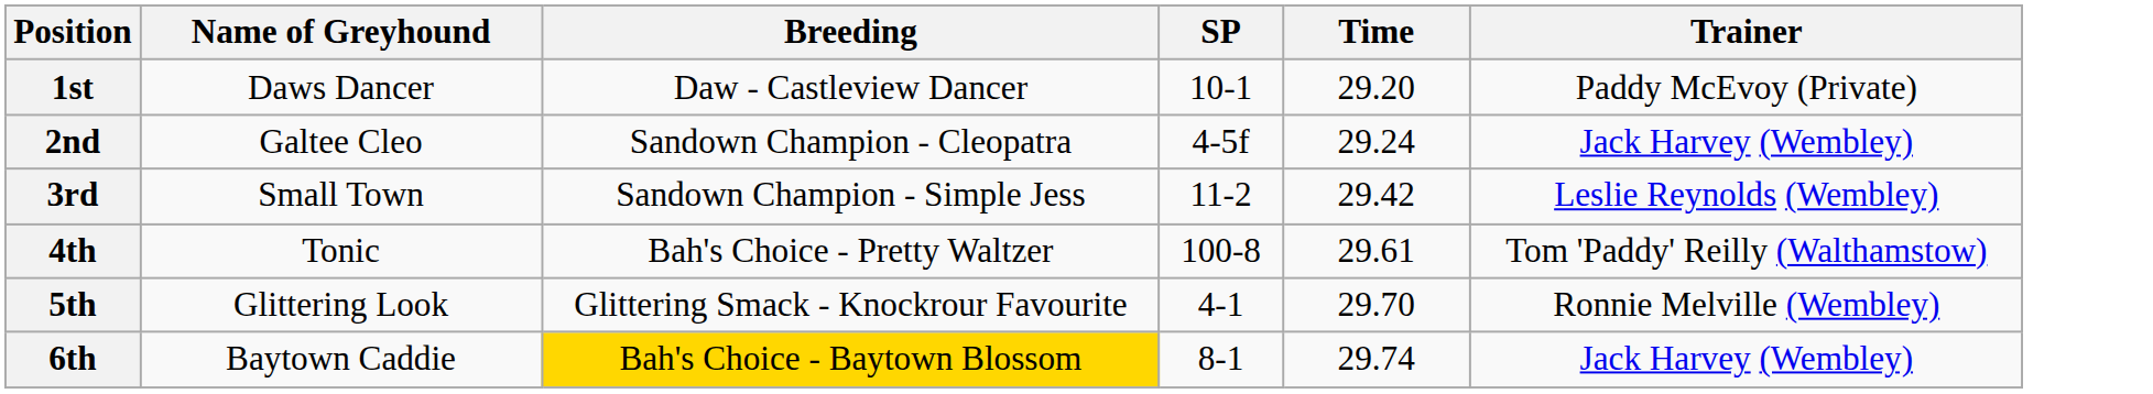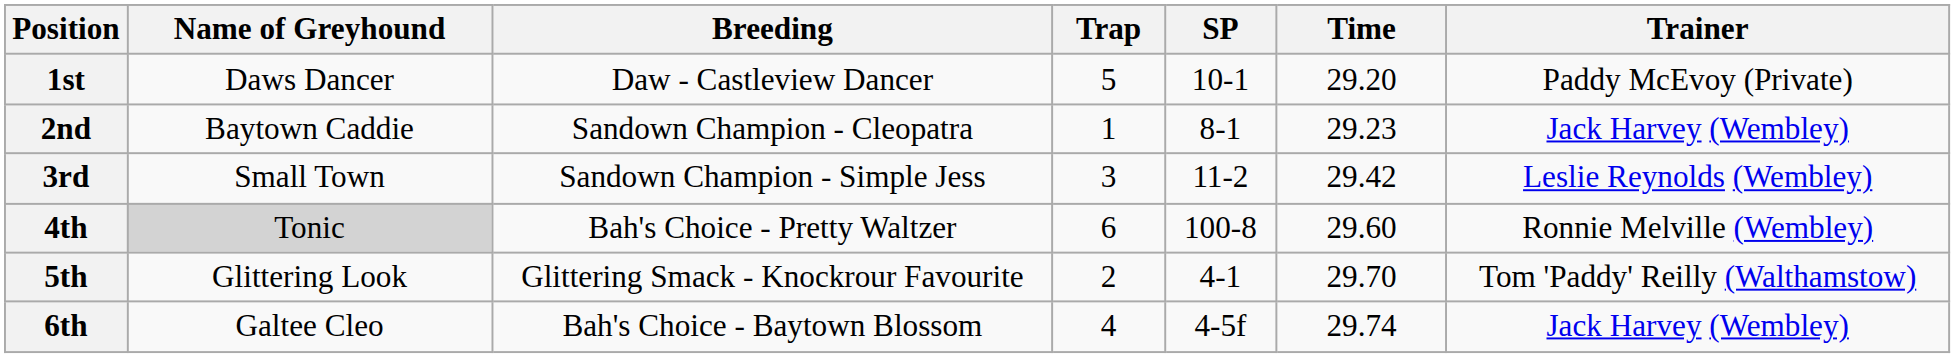 <table class="wikitable" style="text-align: center">
 <tr>
 <th width=50>Position</th>
 <th width=180>Name of Greyhound</th>
 <th width=280>Breeding</th>
+<th width=50>Trap</th>
 <th width=50>SP</th>
 <th width=80>Time</th>
 <th width=250>Trainer</th>
 </tr>
 <tr>
 <th>1st</th>
 <td>Daws Dancer</td>
 <td>Daw - Castleview Dancer</td>
+<td>5</td>
 <td>10-1</td>
 <td>29.20</td>
 <td>Paddy McEvoy (Private)</td>
 </tr>
 <tr>
 <th>2nd</th>
-<td>Galtee Cleo</td>
+<td>Baytown Caddie</td>
 <td>Sandown Champion - Cleopatra</td>
-<td>4-5f</td>
-<td>29.24</td>
+<td>1</td>
+<td>8-1</td>
+<td>29.23</td>
 <td><a href='#'>Jack Harvey</a> <a href='#'>(Wembley)</a></td>
 </tr>
 <tr>
 <th>3rd</th>
 <td>Small Town</td>
 <td>Sandown Champion - Simple Jess</td>
+<td>3</td>
 <td>11-2</td>
 <td>29.42</td>
 <td><a href='#'>Leslie Reynolds</a> <a href='#'>(Wembley)</a></td>
 </tr>
 <tr>
 <th>4th</th>
-<td>Tonic</td>
+<td style="background: lightgrey;">Tonic</td>
 <td>Bah's Choice - Pretty Waltzer</td>
+<td>6</td>
 <td>100-8</td>
-<td>29.61</td>
-<td>Tom 'Paddy' Reilly <a href='#'>(Walthamstow)</a></td>
+<td>29.60</td>
+<td>Ronnie Melville <a href='#'>(Wembley)</a></td>
 </tr>
 <tr>
 <th>5th</th>
 <td>Glittering Look</td>
 <td>Glittering Smack - Knockrour Favourite</td>
+<td>2</td>
 <td>4-1</td>
 <td>29.70</td>
-<td>Ronnie Melville <a href='#'>(Wembley)</a></td>
+<td>Tom 'Paddy' Reilly <a href='#'>(Walthamstow)</a></td>
 </tr>
 <tr>
 <th>6th</th>
-<td>Baytown Caddie</td>
-<td style="background: gold;">Bah's Choice - Baytown Blossom</td>
-<td>8-1</td>
+<td>Galtee Cleo</td>
+<td>Bah's Choice - Baytown Blossom</td>
+<td>4</td>
+<td>4-5f</td>
 <td>29.74</td>
 <td><a href='#'>Jack Harvey</a> <a href='#'>(Wembley)</a></td>
 </tr>
 </table>
